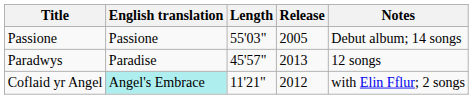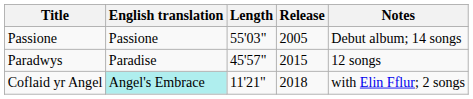 <table class="wikitable">
 <tr>
 <th>Title</th>
 <th>English translation</th>
 <th>Length</th>
 <th>Release</th>
 <th>Notes</th>
 </tr>
 <tr>
 <td>Passione</td>
 <td>Passione</td>
 <td>55'03"</td>
 <td>2005</td>
 <td>Debut album; 14 songs</td>
 </tr>
 <tr>
 <td>Paradwys</td>
 <td>Paradise</td>
 <td>45'57"</td>
-<td>2013</td>
+<td>2015</td>
 <td>12 songs</td>
 </tr>
 <tr>
 <td>Coflaid yr Angel</td>
 <td style="background: paleturquoise;">Angel's Embrace</td>
 <td>11'21"</td>
-<td>2012</td>
+<td>2018</td>
 <td>with <a href='#'>Elin Fflur</a>; 2 songs</td>
 </tr>
 </table>
